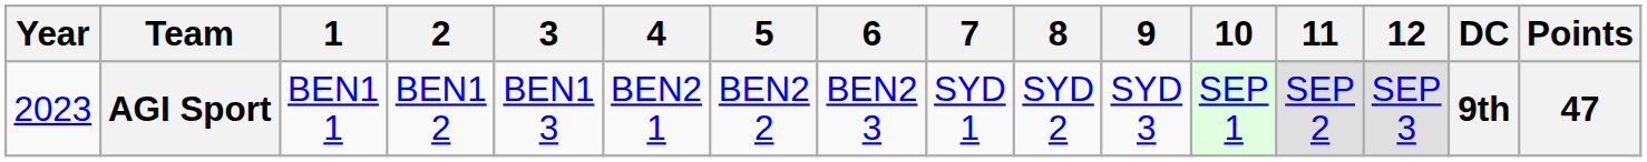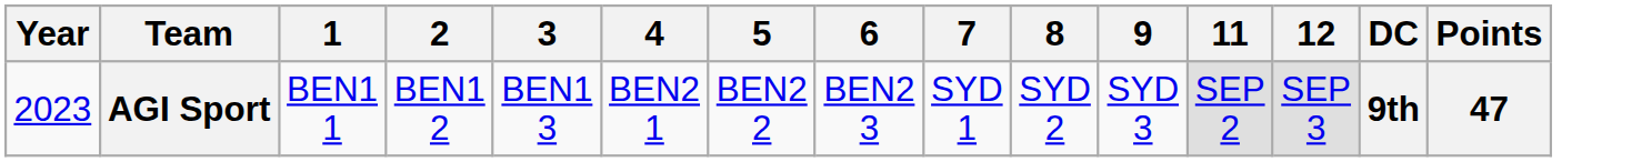 <table class="wikitable" style="text-align:center; font-size:90%">
 <tr>
 <th>Year</th>
 <th>Team</th>
 <th>1</th>
 <th>2</th>
 <th>3</th>
 <th>4</th>
 <th>5</th>
 <th>6</th>
 <th>7</th>
 <th>8</th>
 <th>9</th>
-<th>10</th>
 <th>11</th>
 <th>12</th>
 <th>DC</th>
 <th>Points</th>
 </tr>
 <tr>
 <td><a href='#'>2023</a></td>
 <th>AGI Sport</th>
 <td><a href='#'>BEN1<br>1</a></td>
 <td><a href='#'>BEN1<br>2</a></td>
 <td><a href='#'>BEN1<br>3</a></td>
 <td><a href='#'>BEN2<br>1</a></td>
 <td><a href='#'>BEN2<br>2</a></td>
 <td><a href='#'>BEN2<br>3</a></td>
 <td><a href='#'>SYD<br>1</a></td>
 <td><a href='#'>SYD<br>2</a></td>
 <td><a href='#'>SYD<br>3</a></td>
-<td style="background:#DFFFDF"><a href='#'>SEP<br>1</a><br></td>
 <td style="background:#DFDFDF"><a href='#'>SEP<br>2</a><br></td>
 <td style="background:#DFDFDF"><a href='#'>SEP<br>3</a><br></td>
 <th>9th</th>
 <th>47</th>
 </tr>
 </table>
